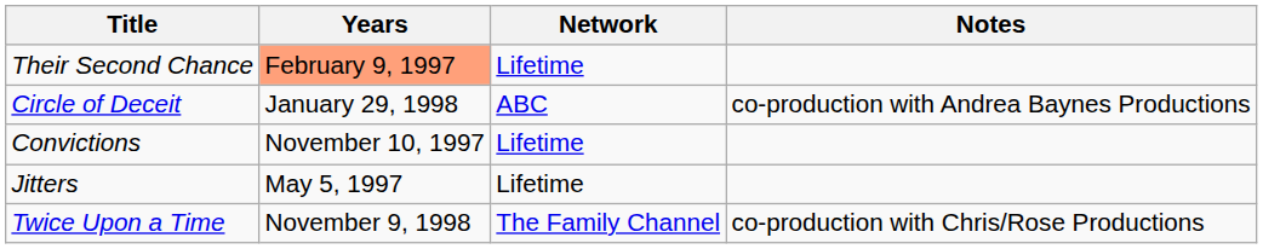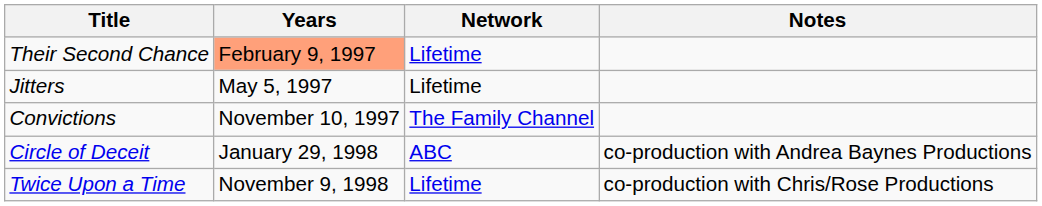 <table class="wikitable sortable">
 <tr>
 <th>Title</th>
 <th>Years</th>
 <th>Network</th>
 <th>Notes</th>
 </tr>
 <tr>
 <td><em>Their Second Chance</em></td>
 <td style="background: lightsalmon;">February 9, 1997</td>
 <td><a href='#'>Lifetime</a></td>
 <td></td>
 </tr>
 <tr>
+<td><em>Jitters</em></td>
+<td>May 5, 1997</td>
+<td>Lifetime</td>
+<td></td>
+</tr>
+<tr>
+<td><em>Convictions</em></td>
+<td>November 10, 1997</td>
+<td><a href='#'>The Family Channel</a></td>
+<td></td>
+</tr>
+<tr>
 <td><em><a href='#'>Circle of Deceit</a></em></td>
 <td>January 29, 1998</td>
 <td><a href='#'>ABC</a></td>
 <td>co-production with Andrea Baynes Productions</td>
 </tr>
 <tr>
-<td><em>Convictions</em></td>
-<td>November 10, 1997</td>
-<td><a href='#'>Lifetime</a></td>
-<td></td>
-</tr>
-<tr>
-<td><em>Jitters</em></td>
-<td>May 5, 1997</td>
-<td>Lifetime</td>
-<td></td>
-</tr>
-<tr>
 <td><em><a href='#'>Twice Upon a Time</a></em></td>
 <td>November 9, 1998</td>
-<td><a href='#'>The Family Channel</a></td>
+<td><a href='#'>Lifetime</a></td>
 <td>co-production with Chris/Rose Productions</td>
 </tr>
 </table>
